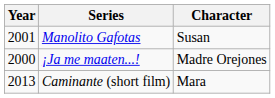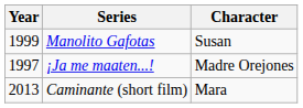 <table class="wikitable">
 <tr>
 <th>Year</th>
 <th>Series</th>
 <th>Character</th>
 </tr>
 <tr>
-<td>2001</td>
+<td>1999</td>
 <td><em><a href='#'>Manolito Gafotas</a></em></td>
 <td>Susan</td>
 </tr>
 <tr>
-<td>2000</td>
+<td>1997</td>
 <td><em><a href='#'>¡Ja me maaten...!</a></em></td>
 <td>Madre Orejones</td>
 </tr>
 <tr>
 <td>2013</td>
 <td><em>Caminante</em> (short film)</td>
 <td>Mara</td>
 </tr>
 </table>
